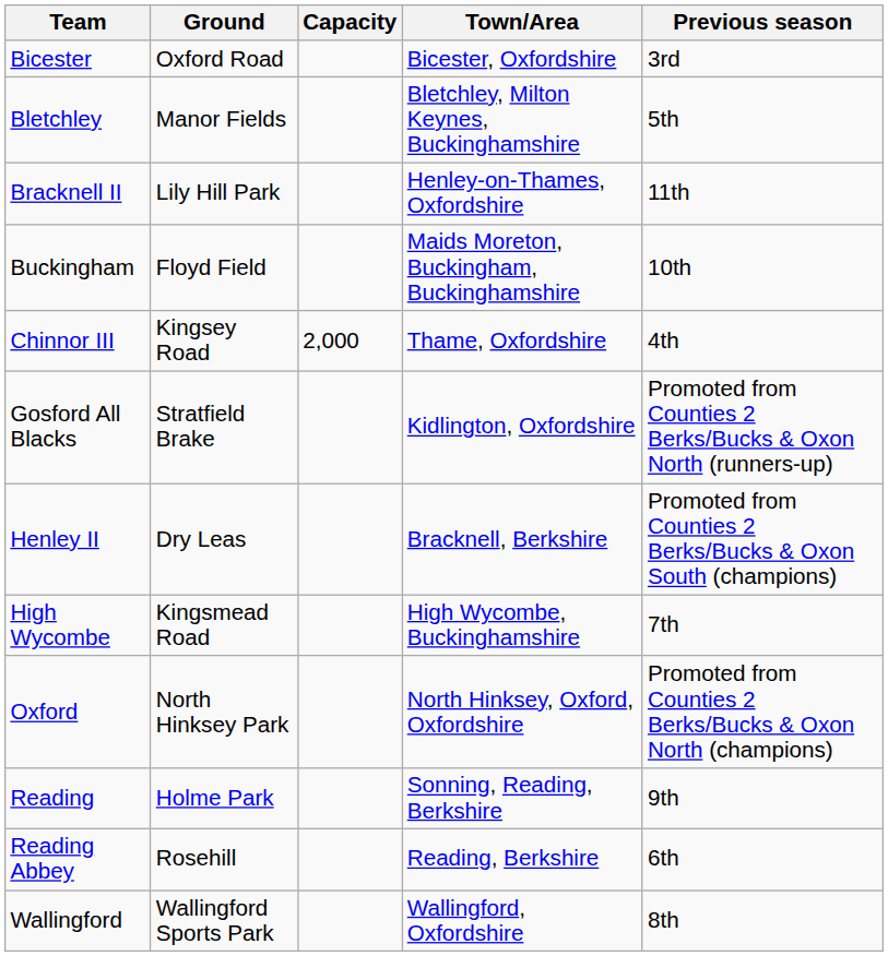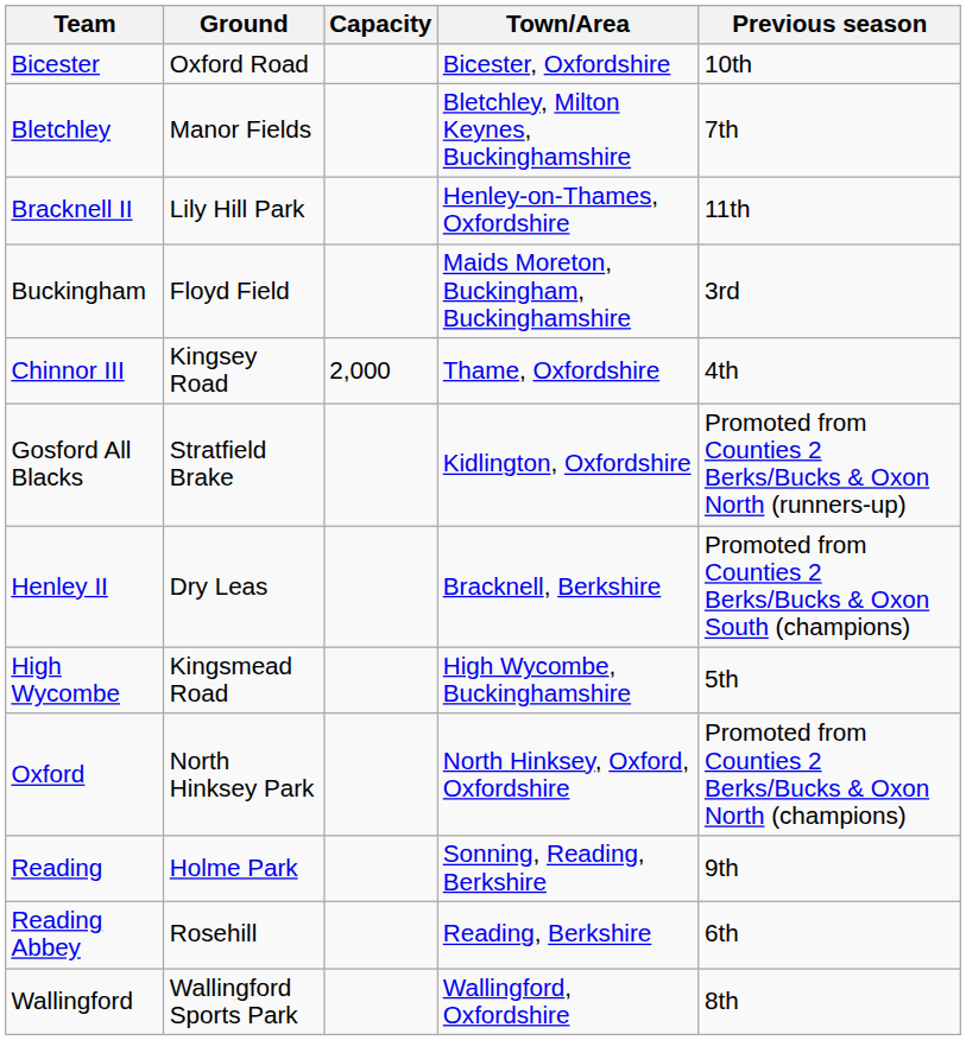 <table class="wikitable sortable" width=100%>
 <tr>
 <th>Team</th>
 <th>Ground</th>
 <th>Capacity</th>
 <th>Town/Area</th>
 <th>Previous season</th>
 </tr>
 <tr>
 <td><a href='#'>Bicester</a></td>
 <td>Oxford Road</td>
 <td></td>
 <td><a href='#'>Bicester</a>, <a href='#'>Oxfordshire</a></td>
-<td>3rd</td>
+<td>10th</td>
 </tr>
 <tr>
 <td><a href='#'>Bletchley</a></td>
 <td>Manor Fields</td>
 <td></td>
 <td><a href='#'>Bletchley</a>, <a href='#'>Milton Keynes</a>, <a href='#'>Buckinghamshire</a></td>
-<td>5th</td>
+<td>7th</td>
 </tr>
 <tr>
 <td><a href='#'>Bracknell II</a></td>
 <td>Lily Hill Park </td>
 <td></td>
 <td><a href='#'>Henley-on-Thames</a>, <a href='#'>Oxfordshire</a></td>
 <td>11th</td>
 </tr>
 <tr>
 <td>Buckingham</td>
 <td>Floyd Field</td>
 <td></td>
 <td><a href='#'>Maids Moreton</a>, <a href='#'>Buckingham</a>, <a href='#'>Buckinghamshire</a></td>
-<td>10th</td>
+<td>3rd</td>
 </tr>
 <tr>
 <td><a href='#'>Chinnor III</a></td>
 <td>Kingsey Road</td>
 <td>2,000</td>
 <td><a href='#'>Thame</a>, <a href='#'>Oxfordshire</a></td>
 <td>4th</td>
 </tr>
 <tr>
 <td>Gosford All Blacks</td>
 <td>Stratfield Brake</td>
 <td></td>
 <td><a href='#'>Kidlington</a>, <a href='#'>Oxfordshire</a></td>
 <td>Promoted from <a href='#'>Counties 2 Berks/Bucks & Oxon North</a> (runners-up)</td>
 </tr>
 <tr>
 <td><a href='#'>Henley II</a></td>
 <td>Dry Leas</td>
 <td></td>
 <td><a href='#'>Bracknell</a>, <a href='#'>Berkshire</a></td>
 <td>Promoted from <a href='#'>Counties 2 Berks/Bucks & Oxon South</a> (champions)</td>
 </tr>
 <tr>
 <td><a href='#'>High Wycombe</a></td>
 <td>Kingsmead Road</td>
 <td></td>
 <td><a href='#'>High Wycombe</a>, <a href='#'>Buckinghamshire</a></td>
-<td>7th</td>
+<td>5th</td>
 </tr>
 <tr>
 <td><a href='#'>Oxford</a></td>
 <td>North Hinksey Park</td>
 <td></td>
 <td><a href='#'>North Hinksey</a>, <a href='#'>Oxford</a>, <a href='#'>Oxfordshire</a></td>
 <td>Promoted from <a href='#'>Counties 2 Berks/Bucks & Oxon North</a> (champions)</td>
 </tr>
 <tr>
 <td><a href='#'>Reading</a></td>
 <td><a href='#'>Holme Park</a></td>
 <td></td>
 <td><a href='#'>Sonning</a>, <a href='#'>Reading</a>, <a href='#'>Berkshire</a></td>
 <td>9th</td>
 </tr>
 <tr>
 <td><a href='#'>Reading Abbey</a></td>
 <td>Rosehill</td>
 <td></td>
 <td><a href='#'>Reading</a>, <a href='#'>Berkshire</a></td>
 <td>6th</td>
 </tr>
 <tr>
 <td>Wallingford</td>
 <td>Wallingford Sports Park</td>
 <td></td>
 <td><a href='#'>Wallingford</a>, <a href='#'>Oxfordshire</a></td>
 <td>8th</td>
 </tr>
 <tr>
 </tr>
 </table>
